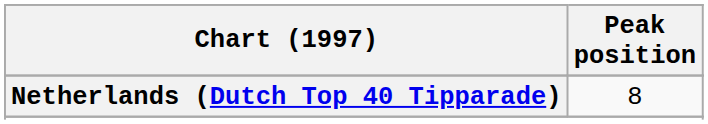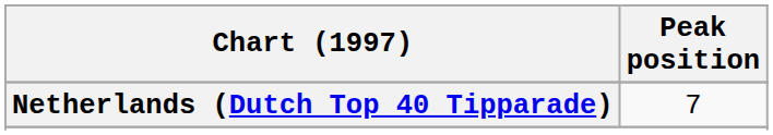 <table class="wikitable sortable plainrowheaders" style="text-align:center">
 <tr>
 <th>Chart (1997)</th>
 <th>Peak<br>position</th>
 </tr>
 <tr>
 </tr>
 <tr>
 </tr>
 <tr>
 </tr>
 <tr>
 <th scope="row">Netherlands (<a href='#'>Dutch Top 40 Tipparade</a>)</th>
-<td>8</td>
+<td>7</td>
 </tr>
 <tr>
 </tr>
 <tr>
 </tr>
 <tr>
 </tr>
 <tr>
 </tr>
 <tr>
 </tr>
 <tr>
 </tr>
 <tr>
 </tr>
 <tr>
 </tr>
 </table>
